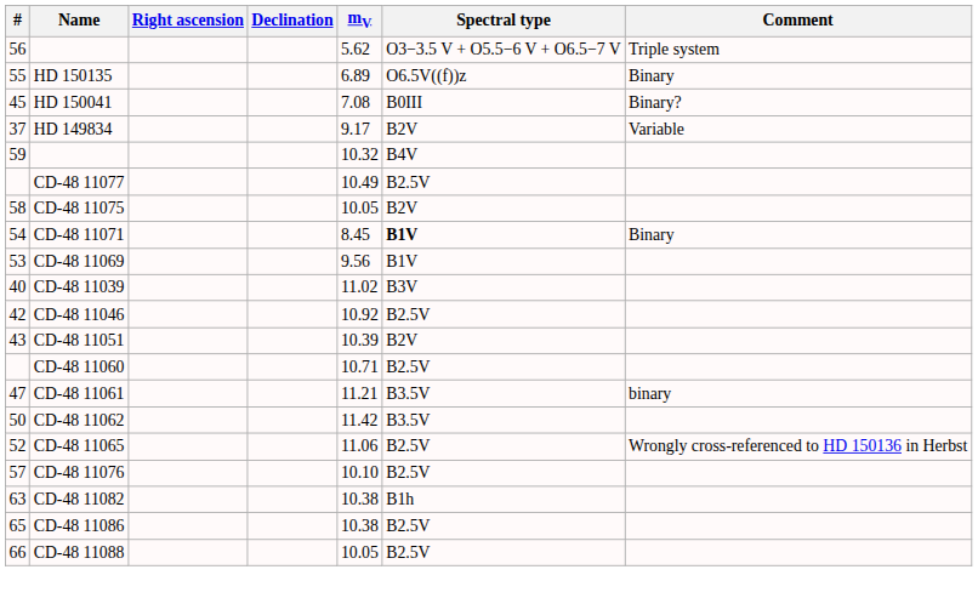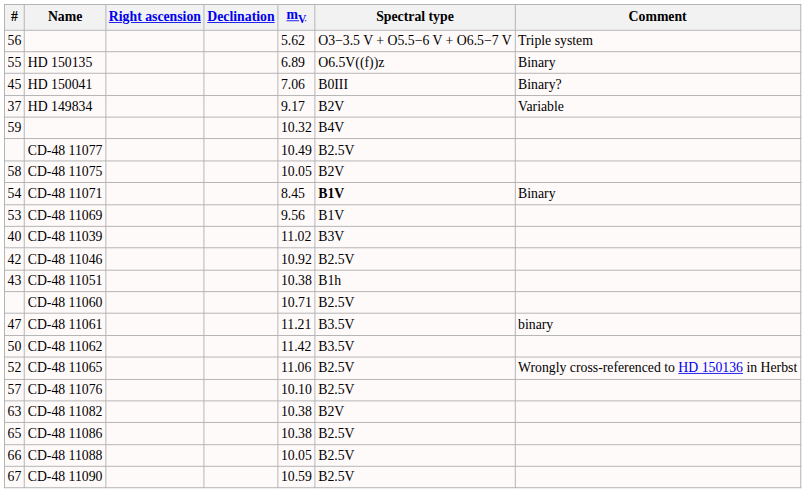 <table class=wikitable>
 <tr>
 <th>#</th>
 <th>Name</th>
 <th><a href='#'>Right ascension</a></th>
 <th><a href='#'>Declination</a></th>
 <th><a href='#'>m<sub>V</sub></a></th>
 <th>Spectral type</th>
 <th>Comment</th>
 </tr>
 <tr bgcolor="#FFFAFA">
 <td>56</td>
 <td></td>
 <td></td>
 <td></td>
 <td>5.62</td>
 <td>O3−3.5 V + O5.5−6 V + O6.5−7 V</td>
 <td>Triple system</td>
 </tr>
 <tr bgcolor="#FFFAFA">
 <td>55</td>
 <td>HD 150135</td>
 <td></td>
 <td></td>
 <td>6.89</td>
 <td>O6.5V((f))z</td>
 <td>Binary</td>
 </tr>
 <tr bgcolor="#FFFAFA">
 <td>45</td>
 <td>HD 150041</td>
 <td></td>
 <td></td>
-<td>7.08</td>
+<td>7.06</td>
 <td>B0III</td>
 <td>Binary?</td>
 </tr>
 <tr bgcolor="#FFFAFA">
 <td>37</td>
 <td>HD 149834</td>
 <td></td>
 <td></td>
 <td>9.17</td>
 <td>B2V</td>
 <td>Variable</td>
 </tr>
 <tr bgcolor="#FFFAFA">
 <td>59</td>
 <td></td>
 <td></td>
 <td></td>
 <td>10.32</td>
 <td>B4V</td>
 <td></td>
 </tr>
 <tr bgcolor="#FFFAFA">
 <td></td>
 <td>CD-48 11077</td>
 <td></td>
 <td></td>
 <td>10.49</td>
 <td>B2.5V</td>
 <td></td>
 </tr>
 <tr bgcolor="#FFFAFA">
 <td>58</td>
 <td>CD-48 11075</td>
 <td></td>
 <td></td>
 <td>10.05</td>
 <td>B2V</td>
 <td></td>
 </tr>
 <tr bgcolor="#FFFAFA">
 <td>54</td>
 <td>CD-48 11071</td>
 <td></td>
 <td></td>
 <td>8.45</td>
 <td><strong>B1V</strong></td>
 <td>Binary</td>
 </tr>
 <tr bgcolor="#FFFAFA">
 <td>53</td>
 <td>CD-48 11069</td>
 <td></td>
 <td></td>
 <td>9.56</td>
 <td>B1V</td>
 <td></td>
 </tr>
 <tr bgcolor="#FFFAFA">
 <td>40</td>
 <td>CD-48 11039</td>
 <td></td>
 <td></td>
 <td>11.02</td>
 <td>B3V</td>
 <td></td>
 </tr>
 <tr bgcolor="#FFFAFA">
 <td>42</td>
 <td>CD-48 11046</td>
 <td></td>
 <td></td>
 <td>10.92</td>
 <td>B2.5V</td>
 <td></td>
 </tr>
 <tr bgcolor="#FFFAFA">
 <td>43</td>
 <td>CD-48 11051</td>
 <td></td>
 <td></td>
-<td>10.39</td>
-<td>B2V</td>
+<td>10.38</td>
+<td>B1h</td>
 <td></td>
 </tr>
 <tr bgcolor="#FFFAFA">
 <td></td>
 <td>CD-48 11060</td>
 <td></td>
 <td></td>
 <td>10.71</td>
 <td>B2.5V</td>
 <td></td>
 </tr>
 <tr bgcolor="#FFFAFA">
 <td>47</td>
 <td>CD-48 11061</td>
 <td></td>
 <td></td>
 <td>11.21</td>
 <td>B3.5V</td>
 <td>binary</td>
 </tr>
 <tr bgcolor="#FFFAFA">
 <td>50</td>
 <td>CD-48 11062</td>
 <td></td>
 <td></td>
 <td>11.42</td>
 <td>B3.5V</td>
 <td></td>
 </tr>
 <tr bgcolor="#FFFAFA">
 <td>52</td>
 <td>CD-48 11065</td>
 <td></td>
 <td></td>
 <td>11.06</td>
 <td>B2.5V</td>
 <td>Wrongly cross-referenced to <a href='#'>HD 150136</a> in Herbst</td>
 </tr>
 <tr bgcolor="#FFFAFA">
 <td>57</td>
 <td>CD-48 11076</td>
 <td></td>
 <td></td>
 <td>10.10</td>
 <td>B2.5V</td>
 <td></td>
 </tr>
 <tr bgcolor="#FFFAFA">
 <td>63</td>
 <td>CD-48 11082</td>
 <td></td>
 <td></td>
 <td>10.38</td>
-<td>B1h</td>
+<td>B2V</td>
 <td></td>
 </tr>
 <tr bgcolor="#FFFAFA">
 <td>65</td>
 <td>CD-48 11086</td>
 <td></td>
 <td></td>
 <td>10.38</td>
 <td>B2.5V</td>
 <td></td>
 </tr>
 <tr bgcolor="#FFFAFA">
 <td>66</td>
 <td>CD-48 11088</td>
 <td></td>
 <td></td>
 <td>10.05</td>
 <td>B2.5V</td>
 <td></td>
 </tr>
+<tr bgcolor="#FFFAFA">
+<td>67</td>
+<td>CD-48 11090</td>
+<td></td>
+<td></td>
+<td>10.59</td>
+<td>B2.5V</td>
+<td></td>
+</tr>
 </table>
